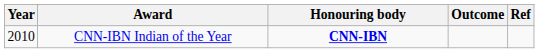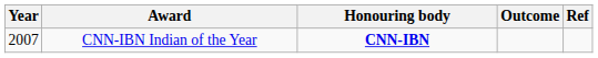 <table class="wikitable" style="width:100%;">
 <tr>
 <th width=5%>Year</th>
 <th style="width:45%;">Award</th>
 <th style="width:35%;">Honouring body</th>
 <th style="width:10%;">Outcome</th>
 <th style="width:5%;">Ref</th>
 </tr>
 <tr>
-<td style="text-align:center;">2010</td>
+<td style="text-align:center;">2007</td>
 <td style="text-align:center;"><a href='#'>CNN-IBN Indian of the Year</a></td>
 <td style="text-align:center;"><strong><a href='#'>CNN-IBN</a></strong></td>
 <td></td>
 <td></td>
 </tr>
 </table>
